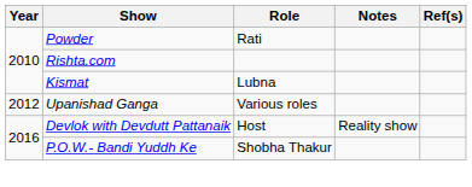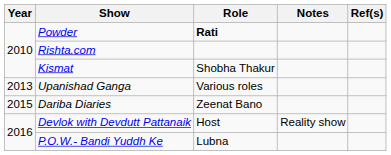 <table class="wikitable sortable">
 <tr>
 <th>Year</th>
 <th>Show</th>
 <th>Role</th>
 <th>Notes</th>
 <th>Ref(s)</th>
 </tr>
 <tr>
 <td rowspan="3">2010</td>
 <td><em><a href='#'>Powder</a></em></td>
-<td>Rati</td>
+<td><strong>Rati</strong></td>
 <td></td>
 <td></td>
 </tr>
 <tr>
 <td><em><a href='#'>Rishta.com</a></em></td>
 <td></td>
 <td></td>
 <td></td>
 </tr>
 <tr>
 <td><em><a href='#'>Kismat</a></em></td>
-<td>Lubna</td>
+<td>Shobha Thakur</td>
 <td></td>
 <td></td>
 </tr>
 <tr>
-<td>2012</td>
+<td>2013</td>
 <td><em>Upanishad Ganga</em></td>
 <td>Various roles</td>
+<td></td>
+<td></td>
+</tr>
+<tr>
+<td>2015</td>
+<td><em>Dariba Diaries</em></td>
+<td>Zeenat Bano</td>
 <td></td>
 <td></td>
 </tr>
 <tr>
 <td rowspan="2">2016</td>
 <td><em><a href='#'>Devlok with Devdutt Pattanaik</a></em></td>
 <td>Host</td>
 <td>Reality show</td>
 <td></td>
 </tr>
 <tr>
 <td><em><a href='#'>P.O.W.- Bandi Yuddh Ke</a></em></td>
-<td>Shobha Thakur</td>
+<td>Lubna</td>
 <td></td>
 <td></td>
 </tr>
 </table>
